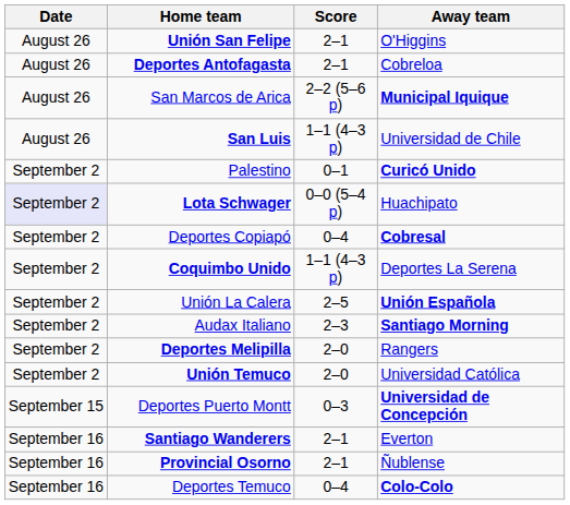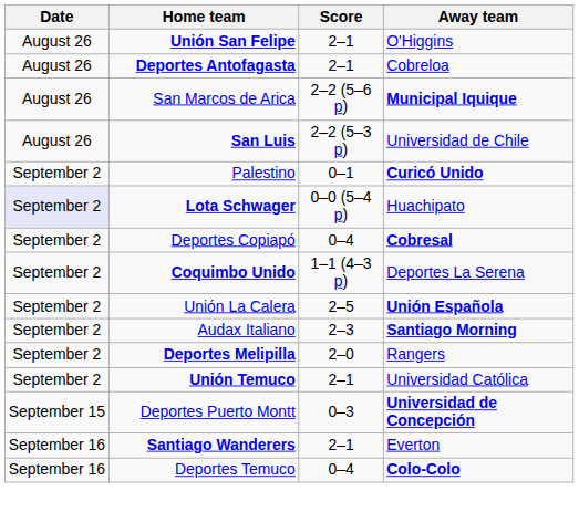 <table class="wikitable" style="text-align: center">
 <tr>
 <th>Date</th>
 <th width=190>Home team</th>
 <th width=80>Score</th>
 <th width=190>Away team</th>
 </tr>
 <tr>
 <td>August 26</td>
 <td align=right><strong><a href='#'>Unión San Felipe</a></strong></td>
 <td>2–1</td>
 <td align=left><a href='#'>O'Higgins</a></td>
 </tr>
 <tr>
 <td>August 26</td>
 <td align=right><strong><a href='#'>Deportes Antofagasta</a></strong></td>
 <td>2–1</td>
 <td align=left><a href='#'>Cobreloa</a></td>
 </tr>
 <tr>
 <td>August 26</td>
 <td align=right><a href='#'>San Marcos de Arica</a></td>
 <td>2–2 (5–6 <a href='#'>p</a>)</td>
 <td align=left><strong><a href='#'>Municipal Iquique</a></strong></td>
 </tr>
 <tr>
 <td>August 26</td>
 <td align=right><strong><a href='#'>San Luis</a></strong></td>
-<td>1–1 (4–3 <a href='#'>p</a>)</td>
+<td>2–2 (5–3 <a href='#'>p</a>)</td>
 <td align=left><a href='#'>Universidad de Chile</a></td>
 </tr>
 <tr>
 <td>September 2</td>
 <td align=right><a href='#'>Palestino</a></td>
 <td>0–1</td>
 <td align=left><strong><a href='#'>Curicó Unido</a></strong></td>
 </tr>
 <tr>
 <td style="background: lavender;">September 2</td>
 <td align=right><strong><a href='#'>Lota Schwager</a></strong></td>
 <td>0–0 (5–4 <a href='#'>p</a>)</td>
 <td align=left><a href='#'>Huachipato</a></td>
 </tr>
 <tr>
 <td>September 2</td>
 <td align=right><a href='#'>Deportes Copiapó</a></td>
 <td>0–4</td>
 <td align=left><strong><a href='#'>Cobresal</a></strong></td>
 </tr>
 <tr>
 <td>September 2</td>
 <td align=right><strong><a href='#'>Coquimbo Unido</a></strong></td>
 <td>1–1 (4–3 <a href='#'>p</a>)</td>
 <td align=left><a href='#'>Deportes La Serena</a></td>
 </tr>
 <tr>
 <td>September 2</td>
 <td align=right><a href='#'>Unión La Calera</a></td>
 <td>2–5</td>
 <td align=left><strong><a href='#'>Unión Española</a></strong></td>
 </tr>
 <tr>
 <td>September 2</td>
 <td align=right><a href='#'>Audax Italiano</a></td>
 <td>2–3</td>
 <td align=left><strong><a href='#'>Santiago Morning</a></strong></td>
 </tr>
 <tr>
 <td>September 2</td>
 <td align=right><strong><a href='#'>Deportes Melipilla</a></strong></td>
 <td>2–0</td>
 <td align=left><a href='#'>Rangers</a></td>
 </tr>
 <tr>
 <td>September 2</td>
 <td align=right><strong><a href='#'>Unión Temuco</a></strong></td>
-<td>2–0</td>
+<td>2–1</td>
 <td align=left><a href='#'>Universidad Católica</a></td>
 </tr>
 <tr>
 <td>September 15</td>
 <td align=right><a href='#'>Deportes Puerto Montt</a></td>
 <td>0–3</td>
 <td align=left><strong><a href='#'>Universidad de Concepción</a></strong></td>
 </tr>
 <tr>
 <td>September 16</td>
 <td align=right><strong><a href='#'>Santiago Wanderers</a></strong></td>
 <td>2–1</td>
 <td align=left><a href='#'>Everton</a></td>
 </tr>
 <tr>
 <td>September 16</td>
-<td align=right><strong><a href='#'>Provincial Osorno</a></strong></td>
-<td>2–1</td>
-<td align=left><a href='#'>Ñublense</a></td>
-</tr>
-<tr>
-<td>September 16</td>
 <td align=right><a href='#'>Deportes Temuco</a></td>
 <td>0–4</td>
 <td align=left><strong><a href='#'>Colo-Colo</a></strong></td>
 </tr>
 </table>
